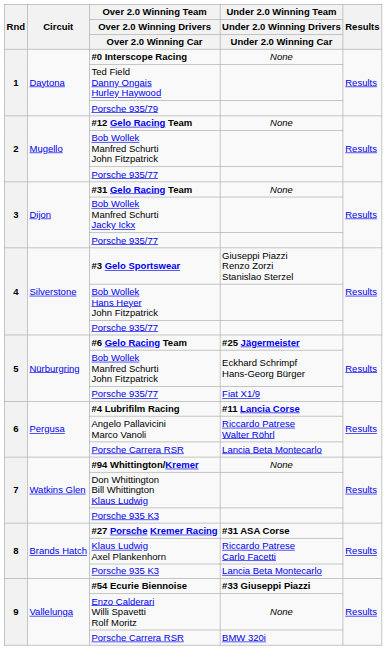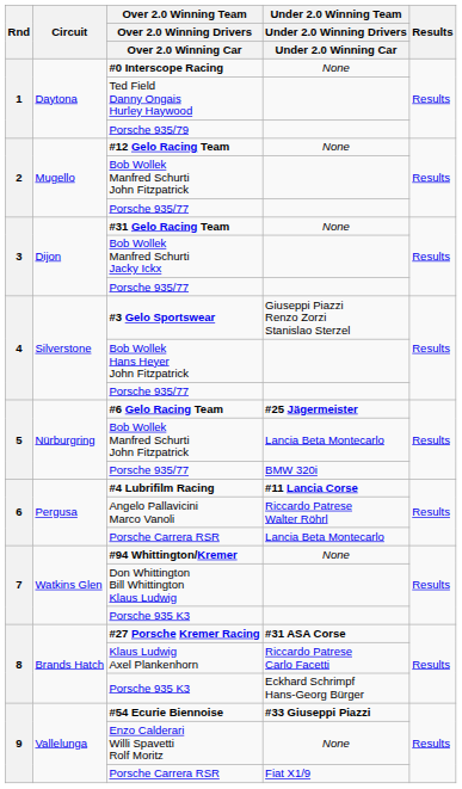 <table class="wikitable" style="font-size: 90%;">
 <tr>
 <th rowspan=3>Rnd</th>
 <th rowspan=3>Circuit</th>
 <th>Over 2.0 Winning Team</th>
 <th>Under 2.0 Winning Team</th>
 <th rowspan=3>Results</th>
 </tr>
 <tr>
 <th>Over 2.0 Winning Drivers</th>
 <th>Under 2.0 Winning Drivers</th>
 </tr>
 <tr>
 <th>Over 2.0 Winning Car </th>
 <th>Under 2.0 Winning Car </th>
 </tr>
 <tr>
 <th rowspan=3>1</th>
 <td rowspan=3><a href='#'>Daytona</a></td>
 <td> <strong>#0 Interscope Racing</strong></td>
 <td align=center><em>None</em></td>
 <td rowspan=3><a href='#'>Results</a></td>
 </tr>
 <tr>
 <td> Ted Field<br> <a href='#'>Danny Ongais</a><br> <a href='#'>Hurley Haywood</a></td>
 <td></td>
 </tr>
 <tr>
 <td> <a href='#'>Porsche 935/79</a></td>
 <td></td>
 </tr>
 <tr>
 <th rowspan=3>2</th>
 <td rowspan=3><a href='#'>Mugello</a></td>
 <td> <strong>#12 <a href='#'>Gelo Racing</a> Team</strong></td>
 <td align=center><em>None</em></td>
 <td rowspan=3><a href='#'>Results</a></td>
 </tr>
 <tr>
 <td> <a href='#'>Bob Wollek</a><br> Manfred Schurti<br> John Fitzpatrick</td>
 <td></td>
 </tr>
 <tr>
 <td> <a href='#'>Porsche 935/77</a></td>
 <td></td>
 </tr>
 <tr>
 <th rowspan=3>3</th>
 <td rowspan=3><a href='#'>Dijon</a></td>
 <td> <strong>#31 <a href='#'>Gelo Racing</a> Team</strong></td>
 <td align=center><em>None</em></td>
 <td rowspan=3><a href='#'>Results</a></td>
 </tr>
 <tr>
 <td> <a href='#'>Bob Wollek</a><br> Manfred Schurti<br> <a href='#'>Jacky Ickx</a></td>
 <td></td>
 </tr>
 <tr>
 <td> <a href='#'>Porsche 935/77</a></td>
 <td></td>
 </tr>
 <tr>
 <th rowspan=3>4</th>
 <td rowspan=3><a href='#'>Silverstone</a></td>
 <td> <strong>#3 <a href='#'>Gelo Sportswear</a></strong></td>
 <td> Giuseppi Piazzi<br> Renzo Zorzi<br> Stanislao Sterzel</td>
 <td rowspan=3><a href='#'>Results</a></td>
 </tr>
 <tr>
 <td> <a href='#'>Bob Wollek</a><br> <a href='#'>Hans Heyer</a><br> John Fitzpatrick</td>
 <td></td>
 </tr>
 <tr>
 <td> <a href='#'>Porsche 935/77</a></td>
 <td></td>
 </tr>
 <tr>
 <th rowspan=3>5</th>
 <td rowspan=3><a href='#'>Nürburgring</a></td>
 <td> <strong>#6 <a href='#'>Gelo Racing</a> Team</strong></td>
 <td> <strong>#25 <a href='#'>Jägermeister</a></strong></td>
 <td rowspan=3><a href='#'>Results</a></td>
 </tr>
 <tr>
 <td> <a href='#'>Bob Wollek</a><br> Manfred Schurti<br> John Fitzpatrick</td>
-<td> Eckhard Schrimpf<br> Hans-Georg Bürger</td>
+<td> <a href='#'>Lancia Beta Montecarlo</a></td>
 </tr>
 <tr>
 <td> <a href='#'>Porsche 935/77</a></td>
-<td> <a href='#'>Fiat X1/9</a></td>
+<td> <a href='#'>BMW 320i</a></td>
 </tr>
 <tr>
 <th rowspan=3>6</th>
 <td rowspan=3><a href='#'>Pergusa</a></td>
 <td> <strong>#4 Lubrifilm Racing</strong></td>
 <td> <strong>#11 <a href='#'>Lancia Corse</a></strong></td>
 <td rowspan=3><a href='#'>Results</a></td>
 </tr>
 <tr>
 <td> Angelo Pallavicini<br> Marco Vanoli</td>
 <td> <a href='#'>Riccardo Patrese</a><br> <a href='#'>Walter Röhrl</a></td>
 </tr>
 <tr>
 <td> <a href='#'>Porsche Carrera RSR</a></td>
 <td> <a href='#'>Lancia Beta Montecarlo</a></td>
 </tr>
 <tr>
 <th rowspan=3>7</th>
 <td rowspan=3><a href='#'>Watkins Glen</a></td>
 <td> <strong>#94 Whittington/<a href='#'>Kremer</a></strong></td>
 <td align=center><em>None</em></td>
 <td rowspan=3><a href='#'>Results</a></td>
 </tr>
 <tr>
 <td> Don Whittington<br> Bill Whittington<br> <a href='#'>Klaus Ludwig</a></td>
 <td></td>
 </tr>
 <tr>
 <td> <a href='#'>Porsche 935 K3</a></td>
 <td></td>
 </tr>
 <tr>
 <th rowspan=3>8</th>
 <td rowspan=3><a href='#'>Brands Hatch</a></td>
 <td> <strong>#27 <a href='#'>Porsche</a> <a href='#'>Kremer Racing</a></strong></td>
 <td> <strong>#31 ASA Corse</strong></td>
 <td rowspan=3><a href='#'>Results</a></td>
 </tr>
 <tr>
 <td> <a href='#'>Klaus Ludwig</a><br> Axel Plankenhorn</td>
 <td> <a href='#'>Riccardo Patrese</a><br> <a href='#'>Carlo Facetti</a></td>
 </tr>
 <tr>
 <td> <a href='#'>Porsche 935 K3</a></td>
-<td> <a href='#'>Lancia Beta Montecarlo</a></td>
+<td> Eckhard Schrimpf<br> Hans-Georg Bürger</td>
 </tr>
 <tr>
 <th rowspan=3>9</th>
 <td rowspan=3><a href='#'>Vallelunga</a></td>
 <td> <strong>#54 Ecurie Biennoise</strong></td>
 <td> <strong>#33 Giuseppi Piazzi</strong></td>
 <td rowspan=3><a href='#'>Results</a></td>
 </tr>
 <tr>
 <td> <a href='#'>Enzo Calderari</a><br> Willi Spavetti<br> Rolf Moritz</td>
 <td align=center><em>None</em></td>
 </tr>
 <tr>
 <td> <a href='#'>Porsche Carrera RSR</a></td>
-<td> <a href='#'>BMW 320i</a></td>
+<td> <a href='#'>Fiat X1/9</a></td>
 </tr>
 </table>
